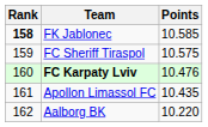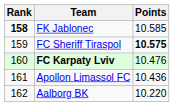 <table class="wikitable" style="text-align: center;">
 <tr>
 <th>Rank</th>
 <th>Team</th>
 <th>Points</th>
 </tr>
 <tr>
 <td><strong>158</strong></td>
 <td align=left> <a href='#'>FK Jablonec</a></td>
 <td>10.585</td>
 </tr>
 <tr>
 <td>159</td>
 <td align=left> <a href='#'>FC Sheriff Tiraspol</a></td>
-<td>10.575</td>
+<td><strong>10.575</strong></td>
 </tr>
 <tr bgcolor="#ddffdd">
 <td>160</td>
 <td align=left> <strong>FC Karpaty Lviv</strong></td>
 <td>10.476</td>
 </tr>
 <tr>
 <td>161</td>
 <td align=left> <a href='#'>Apollon Limassol FC</a></td>
-<td>10.435</td>
+<td>10.436</td>
 </tr>
 <tr>
 <td>162</td>
 <td align=left> <a href='#'>Aalborg BK</a></td>
 <td>10.220</td>
 </tr>
 </table>
